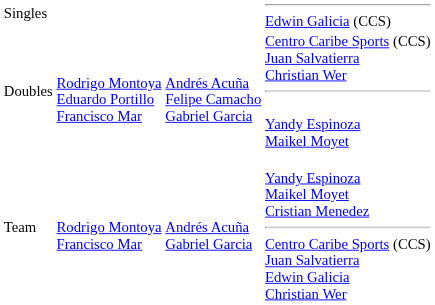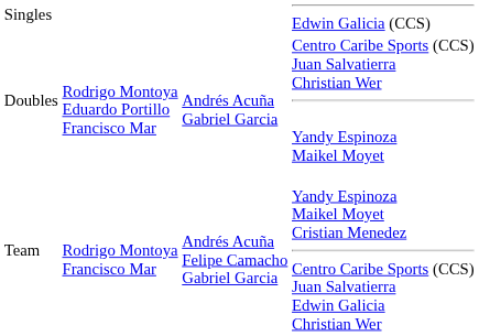 <table>
 <tr>
 <td>Singles</td>
 <td></td>
 <td></td>
 <td><hr><a href='#'>Edwin Galicia</a> (CCS)</td>
 </tr>
 <tr>
 <td>Doubles</td>
 <td><br><a href='#'>Rodrigo Montoya</a><br><a href='#'>Eduardo Portillo</a><br><a href='#'>Francisco Mar</a></td>
-<td><br><a href='#'>Andrés Acuña</a><br><a href='#'>Felipe Camacho</a><br><a href='#'>Gabriel Garcia</a></td>
+<td><br><a href='#'>Andrés Acuña</a><br><a href='#'>Gabriel Garcia</a></td>
 <td><a href='#'>Centro Caribe Sports</a> (CCS)<br><a href='#'>Juan Salvatierra</a><br><a href='#'>Christian Wer</a><hr><br><a href='#'>Yandy Espinoza</a><br><a href='#'>Maikel Moyet</a></td>
 </tr>
 <tr>
 <td>Team</td>
 <td><br><a href='#'>Rodrigo Montoya</a><br><a href='#'>Francisco Mar</a></td>
-<td><br><a href='#'>Andrés Acuña</a><br><a href='#'>Gabriel Garcia</a></td>
+<td><br><a href='#'>Andrés Acuña</a><br><a href='#'>Felipe Camacho</a><br><a href='#'>Gabriel Garcia</a></td>
 <td><br><a href='#'>Yandy Espinoza</a><br><a href='#'>Maikel Moyet</a><br><a href='#'>Cristian Menedez</a><hr><a href='#'>Centro Caribe Sports</a> (CCS)<br><a href='#'>Juan Salvatierra</a><br><a href='#'>Edwin Galicia</a><br><a href='#'>Christian Wer</a></td>
 </tr>
 </table>
